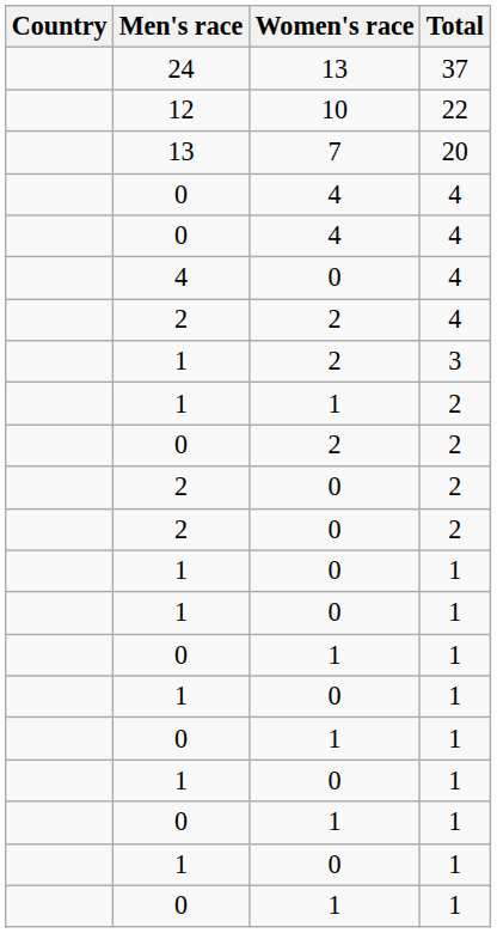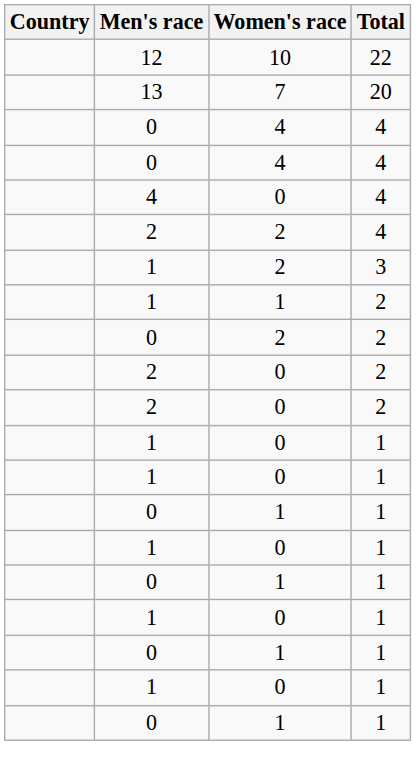 <table class="wikitable sortable" style="text-align:center">
 <tr>
 <th>Country</th>
 <th>Men's race</th>
 <th>Women's race</th>
 <th>Total</th>
-</tr>
-<tr>
-<td align=left></td>
-<td>24</td>
-<td>13</td>
-<td>37</td>
 </tr>
 <tr>
 <td align=left></td>
 <td>12</td>
 <td>10</td>
 <td>22</td>
 </tr>
 <tr>
 <td align=left></td>
 <td>13</td>
 <td>7</td>
 <td>20</td>
 </tr>
 <tr>
 <td align=left></td>
 <td>0</td>
 <td>4</td>
 <td>4</td>
 </tr>
 <tr>
 <td align=left></td>
 <td>0</td>
 <td>4</td>
 <td>4</td>
 </tr>
 <tr>
 <td align=left></td>
 <td>4</td>
 <td>0</td>
 <td>4</td>
 </tr>
 <tr>
 <td align=left></td>
 <td>2</td>
 <td>2</td>
 <td>4</td>
 </tr>
 <tr>
 <td align=left></td>
 <td>1</td>
 <td>2</td>
 <td>3</td>
 </tr>
 <tr>
 <td align=left></td>
 <td>1</td>
 <td>1</td>
 <td>2</td>
 </tr>
 <tr>
 <td align=left></td>
 <td>0</td>
 <td>2</td>
 <td>2</td>
 </tr>
 <tr>
 <td align=left></td>
 <td>2</td>
 <td>0</td>
 <td>2</td>
 </tr>
 <tr>
 <td align=left></td>
 <td>2</td>
 <td>0</td>
 <td>2</td>
 </tr>
 <tr>
 <td align=left></td>
 <td>1</td>
 <td>0</td>
 <td>1</td>
 </tr>
 <tr>
 <td align=left></td>
 <td>1</td>
 <td>0</td>
 <td>1</td>
 </tr>
 <tr>
 <td align=left></td>
 <td>0</td>
 <td>1</td>
 <td>1</td>
 </tr>
 <tr>
 <td align=left></td>
 <td>1</td>
 <td>0</td>
 <td>1</td>
 </tr>
 <tr>
 <td align=left></td>
 <td>0</td>
 <td>1</td>
 <td>1</td>
 </tr>
 <tr>
 <td align=left></td>
 <td>1</td>
 <td>0</td>
 <td>1</td>
 </tr>
 <tr>
 <td align=left></td>
 <td>0</td>
 <td>1</td>
 <td>1</td>
 </tr>
 <tr>
 <td align=left></td>
 <td>1</td>
 <td>0</td>
 <td>1</td>
 </tr>
 <tr>
 <td align=left></td>
 <td>0</td>
 <td>1</td>
 <td>1</td>
 </tr>
 </table>
